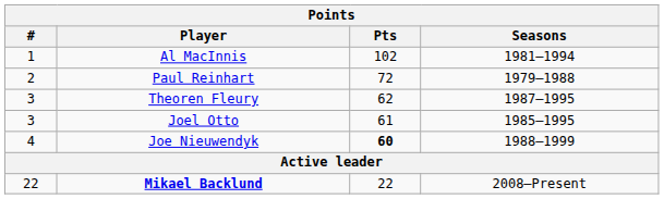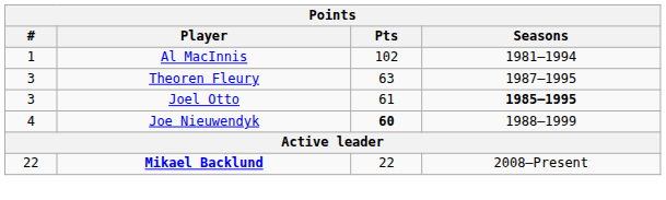 <table class="wikitable" style="text-align: center; font-size: 95%" width="70%">
 <tr>
 <th colspan="4">Points</th>
 </tr>
 <tr>
 <th>#</th>
 <th>Player</th>
 <th>Pts</th>
 <th>Seasons</th>
 </tr>
 <tr>
 <td>1</td>
 <td><a href='#'>Al MacInnis</a></td>
 <td>102</td>
 <td>1981–1994</td>
 </tr>
 <tr>
-<td>2</td>
-<td><a href='#'>Paul Reinhart</a></td>
-<td>72</td>
-<td>1979–1988</td>
-</tr>
-<tr>
 <td>3</td>
 <td><a href='#'>Theoren Fleury</a></td>
-<td>62</td>
+<td>63</td>
 <td>1987–1995</td>
 </tr>
 <tr>
 <td>3</td>
 <td><a href='#'>Joel Otto</a></td>
 <td>61</td>
-<td>1985–1995</td>
+<td><strong>1985–1995</strong></td>
 </tr>
 <tr>
 <td>4</td>
 <td><a href='#'>Joe Nieuwendyk</a></td>
 <td><strong>60</strong></td>
 <td>1988–1999</td>
 </tr>
 <tr>
 <th colspan="4">Active leader</th>
 </tr>
 <tr>
 <td>22</td>
 <td><strong><a href='#'>Mikael Backlund</a></strong></td>
 <td>22</td>
 <td>2008–Present</td>
 </tr>
 </table>
